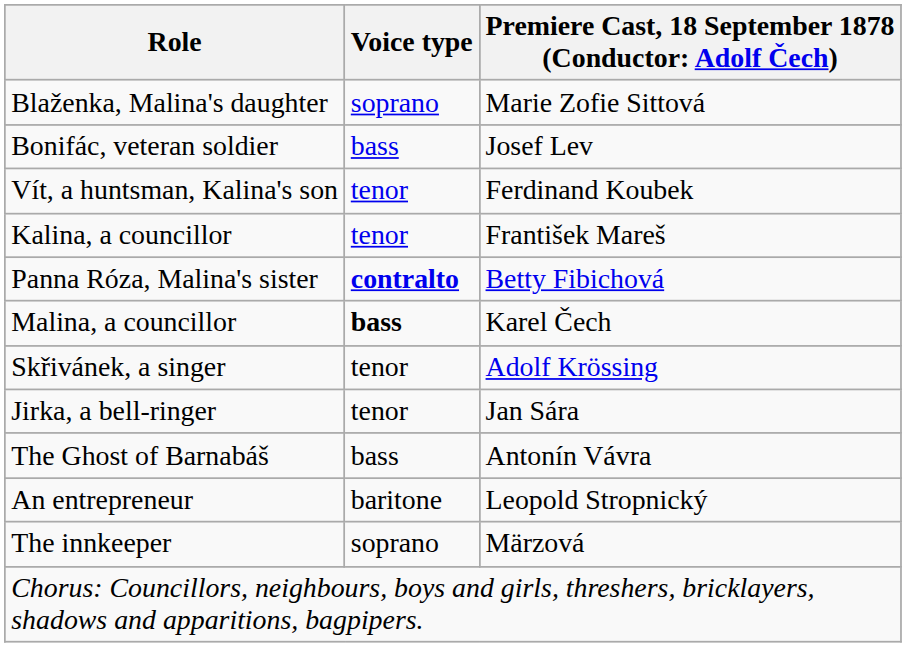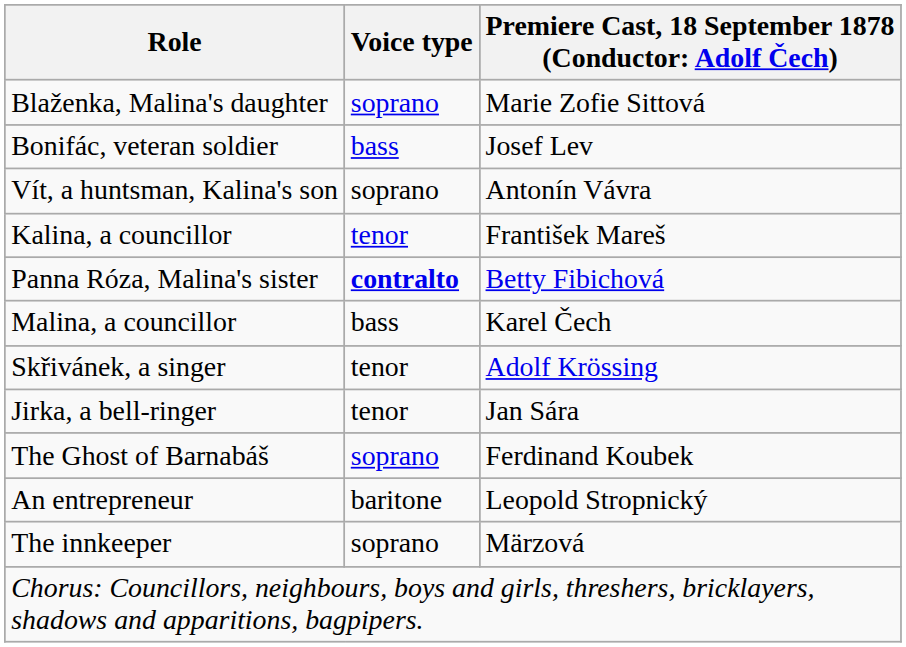 <table class="wikitable">
 <tr>
 <th>Role</th>
 <th>Voice type</th>
 <th>Premiere Cast, 18 September 1878<br>(Conductor: <a href='#'>Adolf Čech</a>)</th>
 </tr>
 <tr>
 <td>Blaženka, Malina's daughter</td>
 <td><a href='#'>soprano</a></td>
 <td>Marie Zofie Sittová</td>
 </tr>
 <tr>
 <td>Bonifác, veteran soldier</td>
 <td><a href='#'>bass</a></td>
 <td>Josef Lev</td>
 </tr>
 <tr>
 <td>Vít, a huntsman, Kalina's son</td>
-<td><a href='#'>tenor</a></td>
-<td>Ferdinand Koubek</td>
+<td>soprano</td>
+<td>Antonín Vávra</td>
 </tr>
 <tr>
 <td>Kalina, a councillor</td>
 <td><a href='#'>tenor</a></td>
 <td>František Mareš</td>
 </tr>
 <tr>
 <td>Panna Róza, Malina's sister</td>
 <td><strong><a href='#'>contralto</a></strong></td>
 <td><a href='#'>Betty Fibichová</a></td>
 </tr>
 <tr>
 <td>Malina, a councillor</td>
-<td><strong>bass</strong></td>
+<td>bass</td>
 <td>Karel Čech</td>
 </tr>
 <tr>
 <td>Skřivánek, a singer</td>
 <td>tenor</td>
 <td><a href='#'>Adolf Krössing</a></td>
 </tr>
 <tr>
 <td>Jirka, a bell-ringer</td>
 <td>tenor</td>
 <td>Jan Sára</td>
 </tr>
 <tr>
 <td>The Ghost of Barnabáš</td>
-<td>bass</td>
-<td>Antonín Vávra</td>
+<td><a href='#'>soprano</a></td>
+<td>Ferdinand Koubek</td>
 </tr>
 <tr>
 <td>An entrepreneur</td>
 <td>baritone</td>
 <td>Leopold Stropnický</td>
 </tr>
 <tr>
 <td>The innkeeper</td>
 <td>soprano</td>
 <td>Märzová</td>
 </tr>
 <tr>
 <td colspan="3"><em>Chorus: Councillors, neighbours, boys and girls, threshers, bricklayers,<br>shadows and apparitions, bagpipers.</em></td>
 </tr>
 </table>
